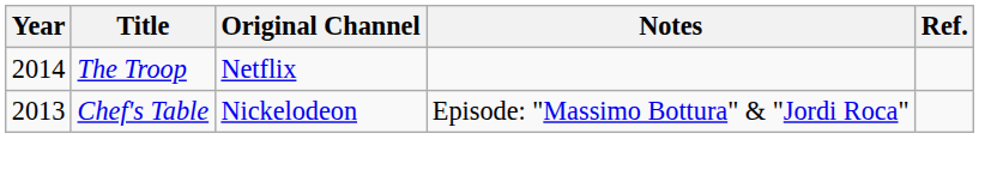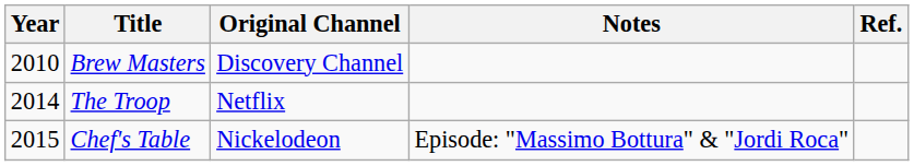 <table class="wikitable plainrowheaders">
 <tr>
 <th>Year</th>
 <th>Title</th>
 <th>Original Channel</th>
 <th>Notes</th>
 <th>Ref.</th>
 </tr>
 <tr>
+<td>2010</td>
+<td><em><a href='#'>Brew Masters</a></em></td>
+<td><a href='#'>Discovery Channel</a></td>
+<td></td>
+<td></td>
+</tr>
+<tr>
 <td>2014</td>
 <td><em><a href='#'>The Troop</a></em></td>
 <td><a href='#'>Netflix</a></td>
 <td></td>
 <td></td>
 </tr>
 <tr>
-<td>2013</td>
+<td>2015</td>
 <td><em><a href='#'>Chef's Table</a></em></td>
 <td><a href='#'>Nickelodeon</a></td>
 <td>Episode: "<a href='#'>Massimo Bottura</a>" & "<a href='#'>Jordi Roca</a>"</td>
 <td></td>
 </tr>
 </table>
